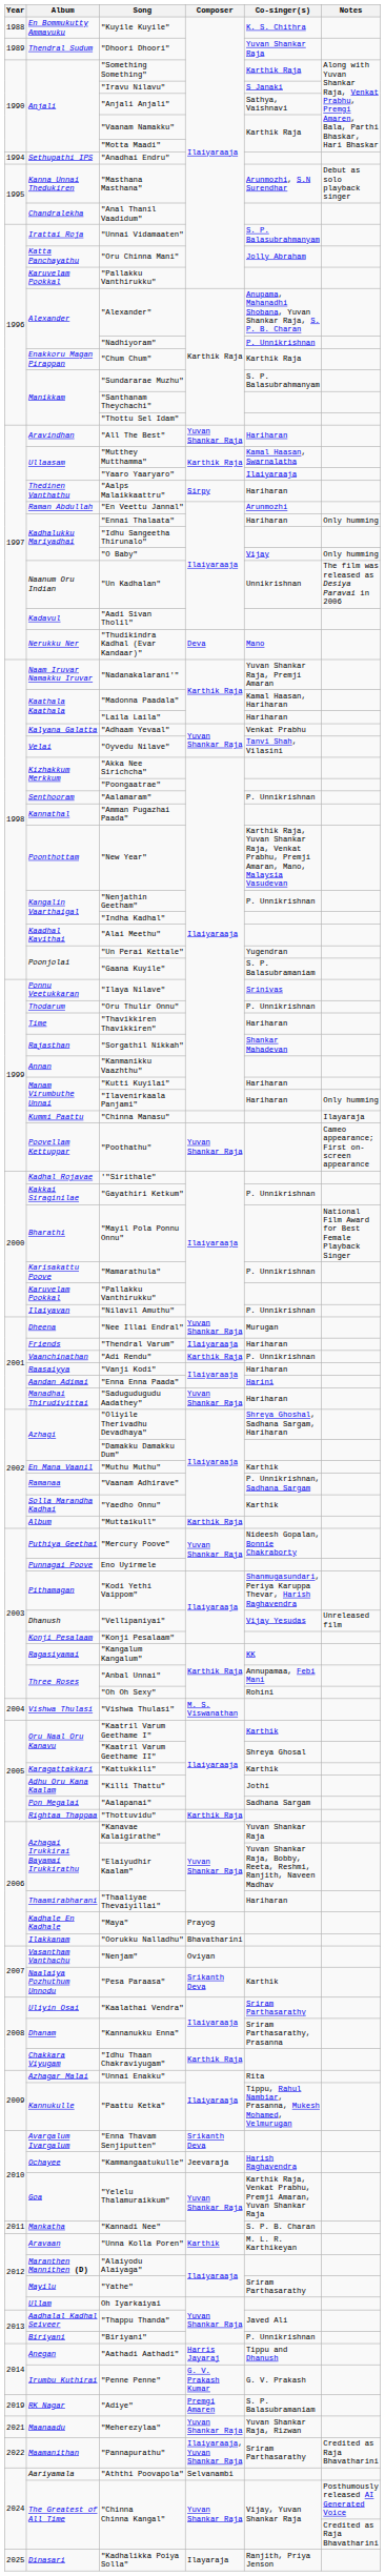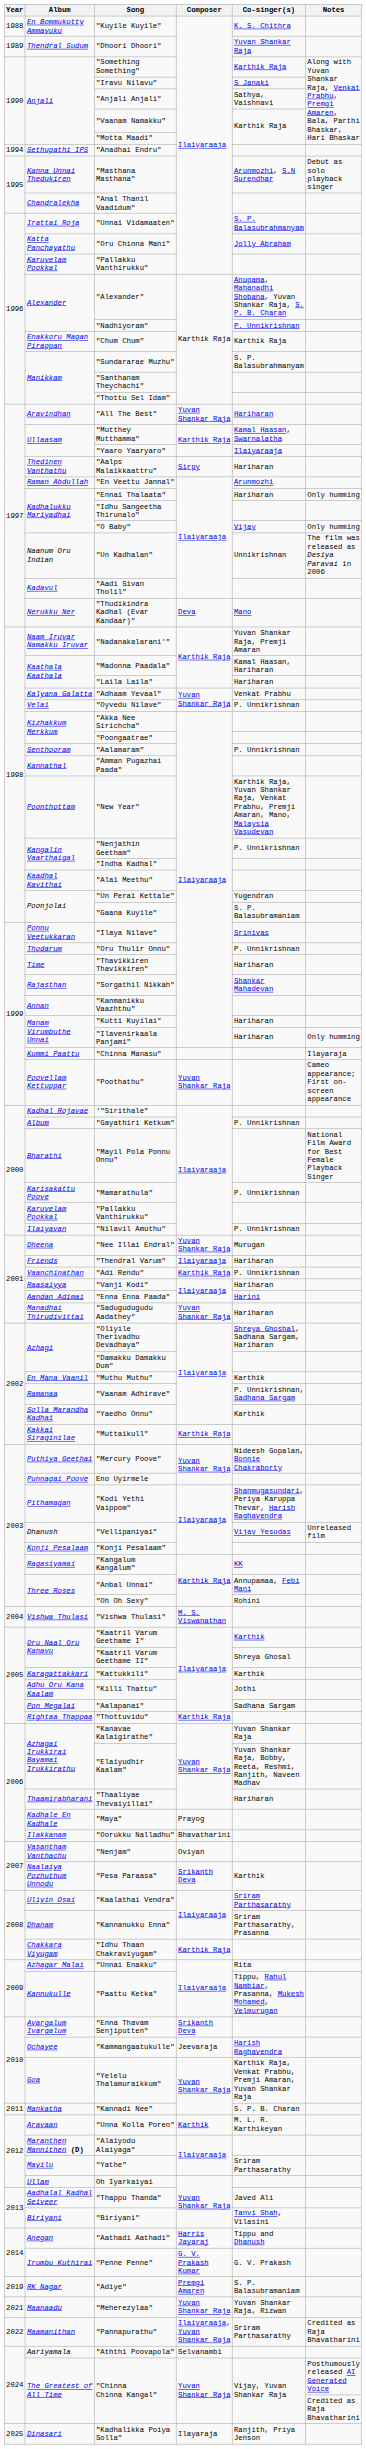 <table class="wikitable sortable">
 <tr>
 <th scope="col">Year</th>
 <th scope="col">Album</th>
 <th scope="col">Song</th>
 <th scope="col">Composer</th>
 <th scope="col">Co-singer(s)</th>
 <th scope="col" class="unsortable">Notes</th>
 </tr>
 <tr>
 <td>1988</td>
 <td><em><a href='#'>En Bommukutty Ammavuku</a></em></td>
 <td>"Kuyile Kuyile"</td>
 <td rowspan="13"><a href='#'>Ilaiyaraaja</a></td>
 <td><a href='#'>K. S. Chithra</a></td>
 <td></td>
 </tr>
 <tr>
 <td>1989</td>
 <td><em><a href='#'>Thendral Sudum</a></em></td>
 <td>"Dhoori Dhoori"</td>
 <td><a href='#'>Yuvan Shankar Raja</a></td>
 <td></td>
 </tr>
 <tr>
 <td rowspan="5">1990</td>
 <td rowspan="5"><em><a href='#'>Anjali</a></em></td>
 <td>"Something Something"</td>
 <td><a href='#'>Karthik Raja</a></td>
 <td rowspan="5">Along with <br>Yuvan Shankar Raja, <a href='#'>Venkat Prabhu</a>, <a href='#'>Premgi Amaren</a>, Bala, Parthi Bhaskar, Hari Bhaskar</td>
 </tr>
 <tr>
 <td>"Iravu Nilavu"</td>
 <td><a href='#'>S Janaki</a></td>
 </tr>
 <tr>
 <td>"Anjali Anjali"</td>
 <td>Sathya, Vaishnavi</td>
 </tr>
 <tr>
 <td>"Vaanam Namakku"</td>
 <td rowspan="2">Karthik Raja</td>
 </tr>
 <tr>
 <td>"Motta Maadi"</td>
 </tr>
 <tr>
 <td>1994</td>
 <td><em><a href='#'>Sethupathi IPS</a></em></td>
 <td>"Anadhai Endru"</td>
 <td></td>
 <td></td>
 </tr>
 <tr>
 <td rowspan=2>1995</td>
 <td><em><a href='#'>Kanna Unnai Thedukiren</a></em></td>
 <td>"Masthana Masthana"</td>
 <td><a href='#'>Arunmozhi</a>, <a href='#'>S.N Surendhar</a></td>
 <td>Debut as solo playback singer</td>
 </tr>
 <tr>
 <td><em><a href='#'>Chandralekha</a></em></td>
 <td>"Anal Thanil Vaadidum"</td>
 <td></td>
 <td></td>
 </tr>
 <tr>
 <td rowspan="9">1996</td>
 <td><em><a href='#'>Irattai Roja</a></em></td>
 <td>"Unnai Vidamaaten"</td>
 <td><a href='#'>S. P. Balasubrahmanyam</a></td>
 <td></td>
 </tr>
 <tr>
 <td><em><a href='#'>Katta Panchayathu</a></em></td>
 <td>"Oru Chinna Mani"</td>
 <td><a href='#'>Jolly Abraham</a></td>
 <td></td>
 </tr>
 <tr>
 <td><em><a href='#'>Karuvelam Pookkal</a></em></td>
 <td>"Pallakku Vanthirukku"</td>
 <td></td>
 <td></td>
 </tr>
 <tr>
 <td rowspan="2"><em><a href='#'>Alexander</a></em></td>
 <td>"Alexander"</td>
 <td rowspan="6">Karthik Raja</td>
 <td><a href='#'>Anupama</a>, <a href='#'>Mahanadhi Shobana</a>, Yuvan Shankar Raja, <a href='#'>S. P. B. Charan</a></td>
 <td></td>
 </tr>
 <tr>
 <td>"Nadhiyoram"</td>
 <td><a href='#'>P. Unnikrishnan</a></td>
 <td></td>
 </tr>
 <tr>
 <td><em><a href='#'>Enakkoru Magan Pirappan</a></em></td>
 <td>"Chum Chum"</td>
 <td>Karthik Raja</td>
 <td></td>
 </tr>
 <tr>
 <td rowspan="3"><em><a href='#'>Manikkam</a></em></td>
 <td>"Sundararae Muzhu"</td>
 <td>S. P. Balasubrahmanyam</td>
 <td></td>
 </tr>
 <tr>
 <td>"Santhanam Theychachi"</td>
 <td></td>
 <td></td>
 </tr>
 <tr>
 <td>"Thottu Sel Idam"</td>
 <td></td>
 <td></td>
 </tr>
 <tr>
 <td rowspan="11">1997</td>
 <td><em><a href='#'>Aravindhan</a></em></td>
 <td>"All The Best"</td>
 <td><a href='#'>Yuvan Shankar Raja</a></td>
 <td><a href='#'>Hariharan</a></td>
 <td></td>
 </tr>
 <tr>
 <td rowspan="2"><em><a href='#'>Ullaasam</a></em></td>
 <td>"Mutthey Mutthamma"</td>
 <td rowspan="2"><a href='#'>Karthik Raja</a></td>
 <td><a href='#'>Kamal Haasan</a>, <a href='#'>Swarnalatha</a></td>
 <td></td>
 </tr>
 <tr>
 <td>"Yaaro Yaaryaro"</td>
 <td><a href='#'>Ilaiyaraaja</a></td>
 <td></td>
 </tr>
 <tr>
 <td><em><a href='#'>Thedinen Vanthathu</a></em></td>
 <td>"Aalps Malaikkaattru"</td>
 <td><a href='#'>Sirpy</a></td>
 <td>Hariharan</td>
 <td></td>
 </tr>
 <tr>
 <td><em><a href='#'>Raman Abdullah</a></em></td>
 <td>"En Veettu Jannal"</td>
 <td rowspan="6"><a href='#'>Ilaiyaraaja</a></td>
 <td><a href='#'>Arunmozhi</a></td>
 <td></td>
 </tr>
 <tr>
 <td rowspan="3"><em><a href='#'>Kadhalukku Mariyadhai</a></em></td>
 <td>"Ennai Thalaata"</td>
 <td>Hariharan</td>
 <td>Only humming</td>
 </tr>
 <tr>
 <td>"Idhu Sangeetha Thirunalo"</td>
 <td></td>
 <td></td>
 </tr>
 <tr>
 <td>"O Baby"</td>
 <td><a href='#'>Vijay</a></td>
 <td>Only humming</td>
 </tr>
 <tr>
 <td><em>Naanum Oru Indian</em></td>
 <td>"Un Kadhalan"</td>
 <td>Unnikrishnan</td>
 <td>The film was released as <em>Desiya Paravai</em> in 2006</td>
 </tr>
 <tr>
 <td><em><a href='#'>Kadavul</a></em></td>
 <td>"Aadi Sivan Tholil"</td>
 <td></td>
 <td></td>
 </tr>
 <tr>
 <td><em><a href='#'>Nerukku Ner</a></em></td>
 <td>"Thudikindra Kadhal (Evar Kandaar)"</td>
 <td><a href='#'>Deva</a></td>
 <td><a href='#'>Mano</a></td>
 <td></td>
 </tr>
 <tr>
 <td rowspan="15">1998</td>
 <td><em><a href='#'>Naam Iruvar Namakku Iruvar</a></em></td>
 <td>"Nadanakalarani'"</td>
 <td rowspan="3"><a href='#'>Karthik Raja</a></td>
 <td>Yuvan Shankar Raja, Premji Amaran</td>
 <td></td>
 </tr>
 <tr>
 <td rowspan="2"><em><a href='#'>Kaathala Kaathala</a></em></td>
 <td>"Madonna Paadala"</td>
 <td>Kamal Haasan, Hariharan</td>
 <td></td>
 </tr>
 <tr>
 <td>"Laila Laila"</td>
 <td>Hariharan</td>
 <td></td>
 </tr>
 <tr>
 <td><em><a href='#'>Kalyana Galatta</a></em></td>
 <td>"Adhaam Yevaal"</td>
 <td rowspan="2"><a href='#'>Yuvan Shankar Raja</a></td>
 <td>Venkat Prabhu</td>
 <td></td>
 </tr>
 <tr>
 <td><em><a href='#'>Velai</a></em></td>
 <td>"Oyvedu Nilave"</td>
-<td><a href='#'>Tanvi Shah</a>, Vilasini</td>
+<td>P. Unnikrishnan</td>
 <td></td>
 </tr>
 <tr>
 <td rowspan="2"><em><a href='#'>Kizhakkum Merkkum</a></em></td>
 <td>"Akka Nee Sirichcha"</td>
 <td rowspan="17"><a href='#'>Ilaiyaraaja</a></td>
 <td></td>
 <td></td>
 </tr>
 <tr>
 <td>"Poongaatrae"</td>
 <td></td>
 <td></td>
 </tr>
 <tr>
 <td><em><a href='#'>Senthooram</a></em></td>
 <td>"Aalamaram"</td>
 <td>P. Unnikrishnan</td>
 <td></td>
 </tr>
 <tr>
 <td><em><a href='#'>Kannathal</a></em></td>
 <td>"Amman Pugazhai Paada"</td>
 <td></td>
 <td></td>
 </tr>
 <tr>
 <td><em><a href='#'>Poonthottam</a></em></td>
 <td>"New Year"</td>
 <td>Karthik Raja, Yuvan Shankar Raja, Venkat Prabhu, Premji Amaran, Mano, <a href='#'>Malaysia Vasudevan</a></td>
 <td></td>
 </tr>
 <tr>
 <td rowspan=2><em><a href='#'>Kangalin Vaarthaigal</a></em></td>
 <td>"Nenjathin Geetham"</td>
 <td>P. Unnikrishnan</td>
 <td></td>
 </tr>
 <tr>
 <td>"Indha Kadhal"</td>
 <td></td>
 <td></td>
 </tr>
 <tr>
 <td><em><a href='#'>Kaadhal Kavithai</a></em></td>
 <td>"Alai Meethu"</td>
 <td></td>
 <td></td>
 </tr>
 <tr>
 <td rowspan=2><em>Poonjolai</em></td>
 <td>"Un Perai Kettale"</td>
 <td>Yugendran</td>
 <td></td>
 </tr>
 <tr>
 <td>"Gaana Kuyile"</td>
 <td>S. P. Balasubramaniam</td>
 <td></td>
 </tr>
 <tr>
 <td rowspan="9">1999</td>
 <td><em><a href='#'>Ponnu Veetukkaran</a></em></td>
 <td>"Ilaya Nilave"</td>
 <td><a href='#'>Srinivas</a></td>
 <td></td>
 </tr>
 <tr>
 <td><em><a href='#'>Thodarum</a></em></td>
 <td>"Oru Thulir Onnu"</td>
 <td>P. Unnikrishnan</td>
 <td></td>
 </tr>
 <tr>
 <td><a href='#'><em>Time</em></a></td>
 <td>"Thavikkiren Thavikkiren"</td>
 <td>Hariharan</td>
 <td></td>
 </tr>
 <tr>
 <td><em><a href='#'>Rajasthan</a></em></td>
 <td>"Sorgathil Nikkah"</td>
 <td><a href='#'>Shankar Mahadevan</a></td>
 <td></td>
 </tr>
 <tr>
 <td><em><a href='#'>Annan</a></em></td>
 <td>"Kanmanikku Vaazhthu"</td>
 <td></td>
 <td></td>
 </tr>
 <tr>
 <td rowspan=2><em><a href='#'>Manam Virumbuthe Unnai</a></em></td>
 <td>"Kutti Kuyilai"</td>
 <td>Hariharan</td>
 <td></td>
 </tr>
 <tr>
 <td>"Ilavenirkaala Panjami"</td>
 <td>Hariharan</td>
 <td>Only humming</td>
 </tr>
 <tr>
 <td><em><a href='#'>Kummi Paattu</a></em></td>
 <td>"Chinna Manasu"</td>
 <td></td>
 <td></td>
 <td>Ilayaraja</td>
 </tr>
 <tr>
 <td><em><a href='#'>Poovellam Kettuppar</a></em></td>
 <td>"Poothathu"</td>
 <td><a href='#'>Yuvan Shankar Raja</a></td>
 <td></td>
 <td>Cameo appearance; First on-screen appearance</td>
 </tr>
 <tr>
 <td rowspan="6">2000</td>
 <td><em><a href='#'>Kadhal Rojavae</a></em></td>
 <td>'"Sirithale"</td>
 <td rowspan="6"><a href='#'>Ilaiyaraaja</a></td>
 <td></td>
 <td></td>
 </tr>
 <tr>
-<td><em><a href='#'>Kakkai Siraginilae</a></em></td>
+<td><em><a href='#'>Album</a></em></td>
 <td>"Gayathiri Ketkum"</td>
 <td>P. Unnikrishnan</td>
 <td></td>
 </tr>
 <tr>
 <td><em><a href='#'>Bharathi</a></em></td>
 <td>"Mayil Pola Ponnu Onnu"</td>
 <td></td>
 <td>National Film Award for Best Female Playback Singer</td>
 </tr>
 <tr>
 <td><em><a href='#'>Karisakattu Poove</a></em></td>
 <td>"Mamarathula"</td>
 <td>P. Unnikrishnan</td>
 <td></td>
 </tr>
 <tr>
 <td><em><a href='#'>Karuvelam Pookkal</a></em></td>
 <td>"Pallakku Vanthirukku"</td>
 <td></td>
 <td></td>
 </tr>
 <tr>
 <td><em><a href='#'>Ilaiyavan</a></em></td>
 <td>"Nilavil Amuthu"</td>
 <td>P. Unnikrishnan</td>
 <td></td>
 </tr>
 <tr>
 <td rowspan="6">2001</td>
 <td><em><a href='#'>Dheena</a></em></td>
 <td>"Nee Illai Endral"</td>
 <td><a href='#'>Yuvan Shankar Raja</a></td>
 <td>Murugan</td>
 <td></td>
 </tr>
 <tr>
 <td><em><a href='#'>Friends</a></em></td>
 <td>"Thendral Varum"</td>
 <td><a href='#'>Ilaiyaraaja</a></td>
 <td>Hariharan</td>
 <td></td>
 </tr>
 <tr>
 <td><em><a href='#'>Vaanchinathan</a></em></td>
 <td>"Adi Rendu"</td>
 <td><a href='#'>Karthik Raja</a></td>
 <td>P. Unnikrishnan</td>
 <td></td>
 </tr>
 <tr>
 <td><em><a href='#'>Raasaiyya</a></em></td>
 <td>"Vanji Kodi"</td>
 <td rowspan="2"><a href='#'>Ilaiyaraaja</a></td>
 <td>Hariharan</td>
 <td></td>
 </tr>
 <tr>
 <td><em><a href='#'>Aandan Adimai</a></em></td>
 <td>"Enna Enna Paada"</td>
 <td><a href='#'>Harini</a></td>
 <td></td>
 </tr>
 <tr>
 <td><em><a href='#'>Manadhai Thirudivittai</a></em></td>
 <td>"Sadugudugudu Aadathey"</td>
 <td><a href='#'>Yuvan Shankar Raja</a></td>
 <td>Hariharan</td>
 <td></td>
 </tr>
 <tr>
 <td rowspan="6">2002</td>
 <td rowspan="2"><em><a href='#'>Azhagi</a></em></td>
 <td>"Oliyile Therivadhu Devadhaya"</td>
 <td rowspan="5"><a href='#'>Ilaiyaraaja</a></td>
 <td><a href='#'>Shreya Ghoshal</a>, Sadhana Sargam, Hariharan</td>
 <td></td>
 </tr>
 <tr>
 <td>"Damakku Damakku Dum"</td>
 <td></td>
 <td></td>
 </tr>
 <tr>
 <td><em><a href='#'>En Mana Vaanil</a></em></td>
 <td>"Muthu Muthu"</td>
 <td>Karthik</td>
 <td></td>
 </tr>
 <tr>
 <td><em><a href='#'>Ramanaa</a></em></td>
 <td>"Vaanam Adhirave"</td>
 <td>P. Unnikrishnan, <a href='#'>Sadhana Sargam</a></td>
 <td></td>
 </tr>
 <tr>
 <td><em><a href='#'>Solla Marandha Kadhai</a></em></td>
 <td>"Yaedho Onnu"</td>
 <td>Karthik</td>
 <td></td>
 </tr>
 <tr>
-<td><em><a href='#'>Album</a></em></td>
+<td><em><a href='#'>Kakkai Siraginilae</a></em></td>
 <td>"Muttaikull"</td>
 <td><a href='#'>Karthik Raja</a></td>
 <td></td>
 <td></td>
 </tr>
 <tr>
 <td rowspan="8">2003</td>
 <td><em><a href='#'>Puthiya Geethai</a></em></td>
 <td>"Mercury Poove"</td>
 <td rowspan=2><a href='#'>Yuvan Shankar Raja</a></td>
 <td>Nideesh Gopalan, <a href='#'>Bonnie Chakraborty</a></td>
 <td></td>
 </tr>
 <tr>
 <td><em><a href='#'>Punnagai Poove</a></em></td>
 <td>Eno Uyirmele</td>
 <td></td>
 <td></td>
 </tr>
 <tr>
 <td><em><a href='#'>Pithamagan</a></em></td>
 <td>"Kodi Yethi Vaippom"</td>
 <td rowspan="3"><a href='#'>Ilaiyaraaja</a></td>
 <td><a href='#'>Shanmugasundari</a>, Periya Karuppa Thevar, <a href='#'>Harish Raghavendra</a></td>
 <td></td>
 </tr>
 <tr>
 <td><em>Dhanush</em></td>
 <td>"Vellipaniyai"</td>
 <td><a href='#'>Vijay Yesudas</a></td>
 <td>Unreleased film</td>
 </tr>
 <tr>
 <td><em><a href='#'>Konji Pesalaam</a></em></td>
 <td>"Konji Pesalaam"</td>
 <td></td>
 <td></td>
 </tr>
 <tr>
 <td><em><a href='#'>Ragasiyamai</a></em></td>
 <td>"Kangalum Kangalum"</td>
 <td rowspan="3"><a href='#'>Karthik Raja</a></td>
 <td><a href='#'>KK</a></td>
 <td></td>
 </tr>
 <tr>
 <td rowspan="2"><em><a href='#'>Three Roses</a></em></td>
 <td>"Anbal Unnai"</td>
 <td>Annupamaa, <a href='#'>Febi Mani</a></td>
 <td></td>
 </tr>
 <tr>
 <td>"Oh Oh Sexy"</td>
 <td>Rohini</td>
 <td></td>
 </tr>
 <tr>
 <td>2004</td>
 <td><em><a href='#'>Vishwa Thulasi</a></em></td>
 <td>"Vishwa Thulasi"</td>
 <td><a href='#'>M. S. Viswanathan</a></td>
 <td></td>
 <td></td>
 </tr>
 <tr>
 <td rowspan="6">2005</td>
 <td rowspan="2"><em><a href='#'>Oru Naal Oru Kanavu</a></em></td>
 <td>"Kaatril Varum Geethame I"</td>
 <td rowspan="5"><a href='#'>Ilaiyaraaja</a></td>
 <td><a href='#'>Karthik</a></td>
 <td></td>
 </tr>
 <tr>
 <td>"Kaatril Varum Geethame II"</td>
 <td>Shreya Ghosal</td>
 <td></td>
 </tr>
 <tr>
 <td><em><a href='#'>Karagattakkari</a></em></td>
 <td>"Kattukkili"</td>
 <td>Karthik</td>
 <td></td>
 </tr>
 <tr>
 <td><em><a href='#'>Adhu Oru Kana Kaalam</a></em></td>
 <td>"Killi Thattu"</td>
 <td>Jothi</td>
 <td></td>
 </tr>
 <tr>
 <td><em><a href='#'>Pon Megalai</a></em></td>
 <td>"Aalapanai"</td>
 <td>Sadhana Sargam</td>
 <td></td>
 </tr>
 <tr>
 <td><em><a href='#'>Rightaa Thappaa</a></em></td>
 <td>"Thottuvidu"</td>
 <td><a href='#'>Karthik Raja</a></td>
 <td></td>
 <td></td>
 </tr>
 <tr>
 <td rowspan="5">2006</td>
 <td rowspan="2"><em><a href='#'>Azhagai Irukkirai Bayamai Irukkirathu</a></em></td>
 <td>"Kanavae Kalaigirathe"</td>
 <td rowspan="3"><a href='#'>Yuvan Shankar Raja</a></td>
 <td>Yuvan Shankar Raja</td>
 <td></td>
 </tr>
 <tr>
 <td>"Elaiyudhir Kaalam"</td>
 <td>Yuvan Shankar Raja, Bobby, Reeta, Reshmi, Ranjith, Naveen Madhav</td>
 <td></td>
 </tr>
 <tr>
 <td><em><a href='#'>Thaamirabharani</a></em></td>
 <td>"Thaaliyae Thevaiyillai"</td>
 <td>Hariharan</td>
 <td></td>
 </tr>
 <tr>
 <td><em><a href='#'>Kadhale En Kadhale</a></em></td>
 <td>"Maya"</td>
 <td>Prayog</td>
 <td></td>
 <td></td>
 </tr>
 <tr>
 <td><em><a href='#'>Ilakkanam</a></em></td>
 <td>"Oorukku Nalladhu"</td>
 <td>Bhavatharini</td>
 <td></td>
 </tr>
 <tr>
 <td rowspan="2">2007</td>
 <td><em><a href='#'>Vasantham Vanthachu</a></em></td>
 <td>"Nenjam"</td>
 <td>Oviyan</td>
 <td></td>
 <td></td>
 </tr>
 <tr>
 <td><em><a href='#'>Naalaiya Pozhuthum Unnodu</a></em></td>
 <td>"Pesa Paraasa"</td>
 <td><a href='#'>Srikanth Deva</a></td>
 <td>Karthik</td>
 <td></td>
 </tr>
 <tr>
 <td rowspan="3">2008</td>
 <td><em><a href='#'>Uliyin Osai</a></em></td>
 <td>"Kaalathai Vendra"</td>
 <td rowspan="2"><a href='#'>Ilaiyaraaja</a></td>
 <td><a href='#'>Sriram Parthasarathy</a></td>
 <td></td>
 </tr>
 <tr>
 <td><em><a href='#'>Dhanam</a></em></td>
 <td>"Kannanukku Enna"</td>
 <td>Sriram Parthasarathy, Prasanna</td>
 <td></td>
 </tr>
 <tr>
 <td><em><a href='#'>Chakkara Viyugam</a></em></td>
 <td>"Idhu Thaan Chakraviyugam"</td>
 <td><a href='#'>Karthik Raja</a></td>
 <td></td>
 <td></td>
 </tr>
 <tr>
 <td rowspan="2">2009</td>
 <td><em><a href='#'>Azhagar Malai</a></em></td>
 <td>"Unnai Enakku"</td>
 <td rowspan="2"><a href='#'>Ilaiyaraaja</a></td>
 <td>Rita</td>
 <td></td>
 </tr>
 <tr>
 <td><em><a href='#'>Kannukulle</a></em></td>
 <td>"Paattu Ketka"</td>
 <td>Tippu, <a href='#'>Rahul Nambiar</a>, Prasanna, <a href='#'>Mukesh Mohamed</a>, <a href='#'>Velmurugan</a></td>
 <td></td>
 </tr>
 <tr>
 <td rowspan="3">2010</td>
 <td><em><a href='#'>Avargalum Ivargalum</a></em></td>
 <td>"Enna Thavam Senjiputten"</td>
 <td><a href='#'>Srikanth Deva</a></td>
 <td></td>
 <td></td>
 </tr>
 <tr>
 <td><em><a href='#'>Ochayee</a></em></td>
 <td>"Kammangaatukulle"</td>
 <td>Jeevaraja</td>
 <td><a href='#'>Harish Raghavendra</a></td>
 <td></td>
 </tr>
 <tr>
 <td><em><a href='#'>Goa</a></em></td>
 <td>"Yelelu Thalamuraikkum"</td>
 <td rowspan="2"><a href='#'>Yuvan Shankar Raja</a></td>
 <td>Karthik Raja, Venkat Prabhu, Premji Amaran, Yuvan Shankar Raja</td>
 <td></td>
 </tr>
 <tr>
 <td>2011</td>
 <td><em><a href='#'>Mankatha</a></em></td>
 <td>"Kannadi Nee"</td>
 <td>S. P. B. Charan</td>
 <td></td>
 </tr>
 <tr>
 <td rowspan="4">2012</td>
 <td><em><a href='#'>Aravaan</a></em></td>
 <td>"Unna Kolla Poren"</td>
 <td><a href='#'>Karthik</a></td>
 <td>M. L. R. Karthikeyan</td>
 <td></td>
 </tr>
 <tr>
 <td><em><a href='#'>Maranthen Mannithen</a></em> <strong>(D)</strong></td>
 <td>"Alaiyodu Alaiyaga"</td>
 <td rowspan="2"><a href='#'>Ilaiyaraaja</a></td>
 <td></td>
 <td></td>
 </tr>
 <tr>
 <td><em><a href='#'>Mayilu</a></em></td>
 <td>"Yathe"</td>
 <td>Sriram Parthasarathy</td>
 </tr>
 <tr>
 <td><em><a href='#'>Ullam</a></em></td>
 <td>Oh Iyarkaiyai</td>
 <td rowspan="3"><a href='#'>Yuvan Shankar Raja</a></td>
 <td></td>
 <td></td>
 </tr>
 <tr>
 <td rowspan="2">2013</td>
 <td><em><a href='#'>Aadhalal Kadhal Seiveer</a></em></td>
 <td>"Thappu Thanda"</td>
 <td>Javed Ali</td>
 </tr>
 <tr>
 <td><em><a href='#'>Biriyani</a></em></td>
 <td>"Biriyani"</td>
-<td>P. Unnikrishnan</td>
+<td><a href='#'>Tanvi Shah</a>, Vilasini</td>
 <td></td>
 </tr>
 <tr>
 <td rowspan="2">2014</td>
 <td><em><a href='#'>Anegan</a></em></td>
 <td>"Aathadi Aathadi"</td>
 <td><a href='#'>Harris Jayaraj</a></td>
 <td>Tippu and <a href='#'>Dhanush</a></td>
 <td></td>
 </tr>
 <tr>
 <td><em><a href='#'>Irumbu Kuthirai</a></em></td>
 <td>"Penne Penne"</td>
 <td><a href='#'>G. V. Prakash Kumar</a></td>
 <td>G. V. Prakash</td>
 <td></td>
 </tr>
 <tr>
 <td>2019</td>
 <td><em><a href='#'>RK Nagar</a></em></td>
 <td>"Adiye"</td>
 <td><a href='#'>Premgi Amaren</a></td>
 <td>S. P. Balasubramaniam</td>
 <td></td>
 </tr>
 <tr>
 <td>2021</td>
 <td><em><a href='#'>Maanaadu</a></em></td>
 <td>"Meherezylaa"</td>
 <td><a href='#'>Yuvan Shankar Raja</a></td>
 <td>Yuvan Shankar Raja, Rizwan</td>
 <td></td>
 </tr>
 <tr>
 <td>2022</td>
 <td><em><a href='#'>Maamanithan</a></em></td>
 <td>"Pannapurathu"</td>
 <td><a href='#'>Ilaiyaraaja</a>, <a href='#'>Yuvan Shankar Raja</a></td>
 <td>Sriram Parthasarathy</td>
 <td>Credited as Raja Bhavatharini</td>
 </tr>
 <tr>
 <td rowspan="3">2024</td>
 <td><em>Aariyamala</em></td>
 <td>"Aththi Poovapola"</td>
 <td>Selvanambi</td>
 <td></td>
 <td></td>
 </tr>
 <tr>
 <td rowspan="2"><em><a href='#'>The Greatest of All Time</a></em> </td>
 <td rowspan="2">"Chinna Chinna Kangal"</td>
 <td rowspan="2"><a href='#'>Yuvan Shankar Raja</a></td>
 <td rowspan="2">Vijay, Yuvan Shankar Raja</td>
 <td rowspan="1">Posthumously released <a href='#'>AI Generated Voice</a></td>
 </tr>
 <tr>
 <td>Credited as Raja Bhavatharini</td>
 </tr>
 <tr>
 <td>2025</td>
 <td><em><a href='#'>Dinasari</a></em></td>
 <td>"Kadhalikka Poiya Solla"</td>
 <td>Ilayaraja</td>
 <td>Ranjith, Priya Jenson</td>
 <td></td>
 </tr>
 </table>
